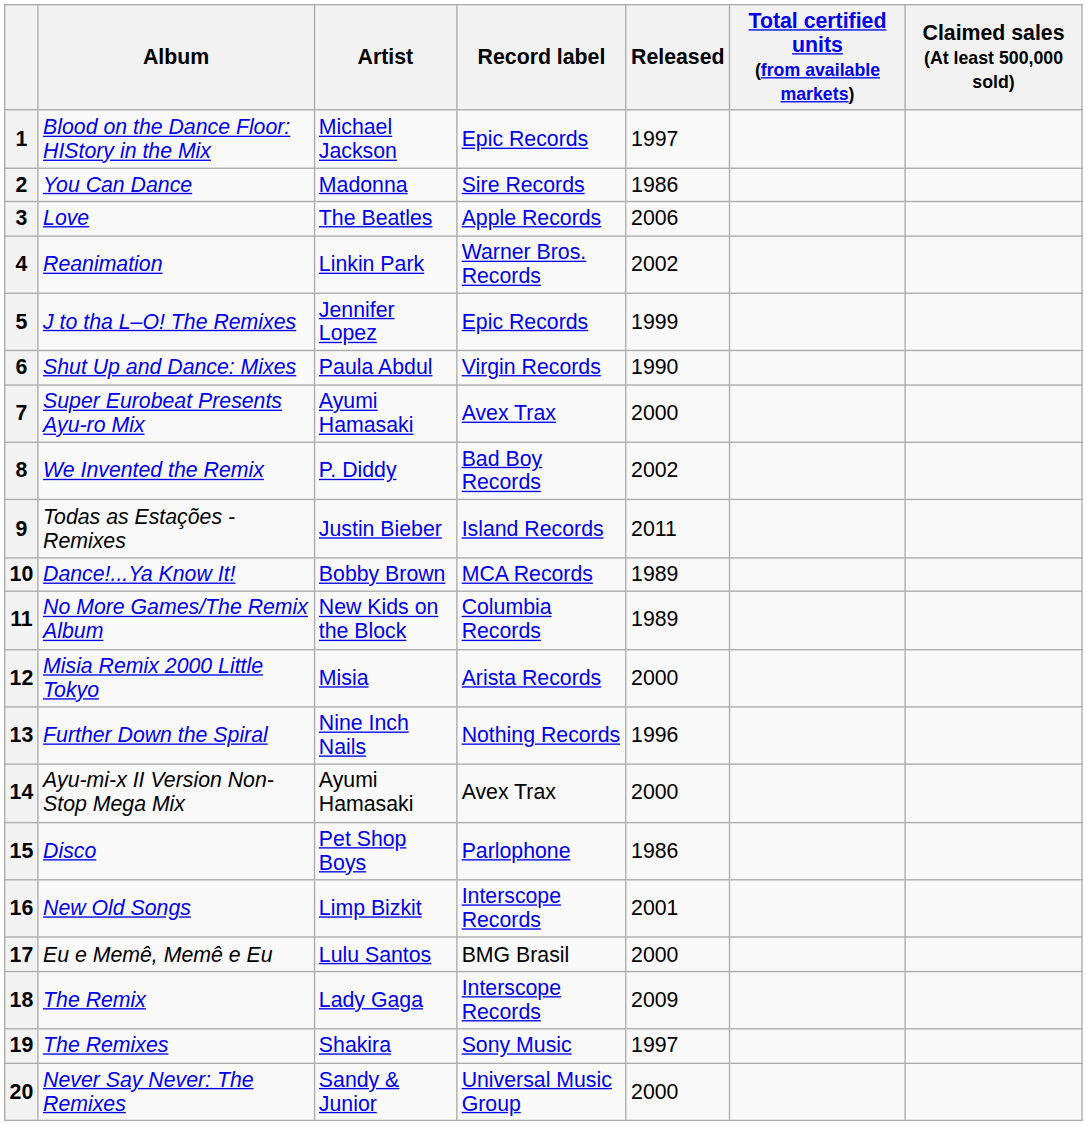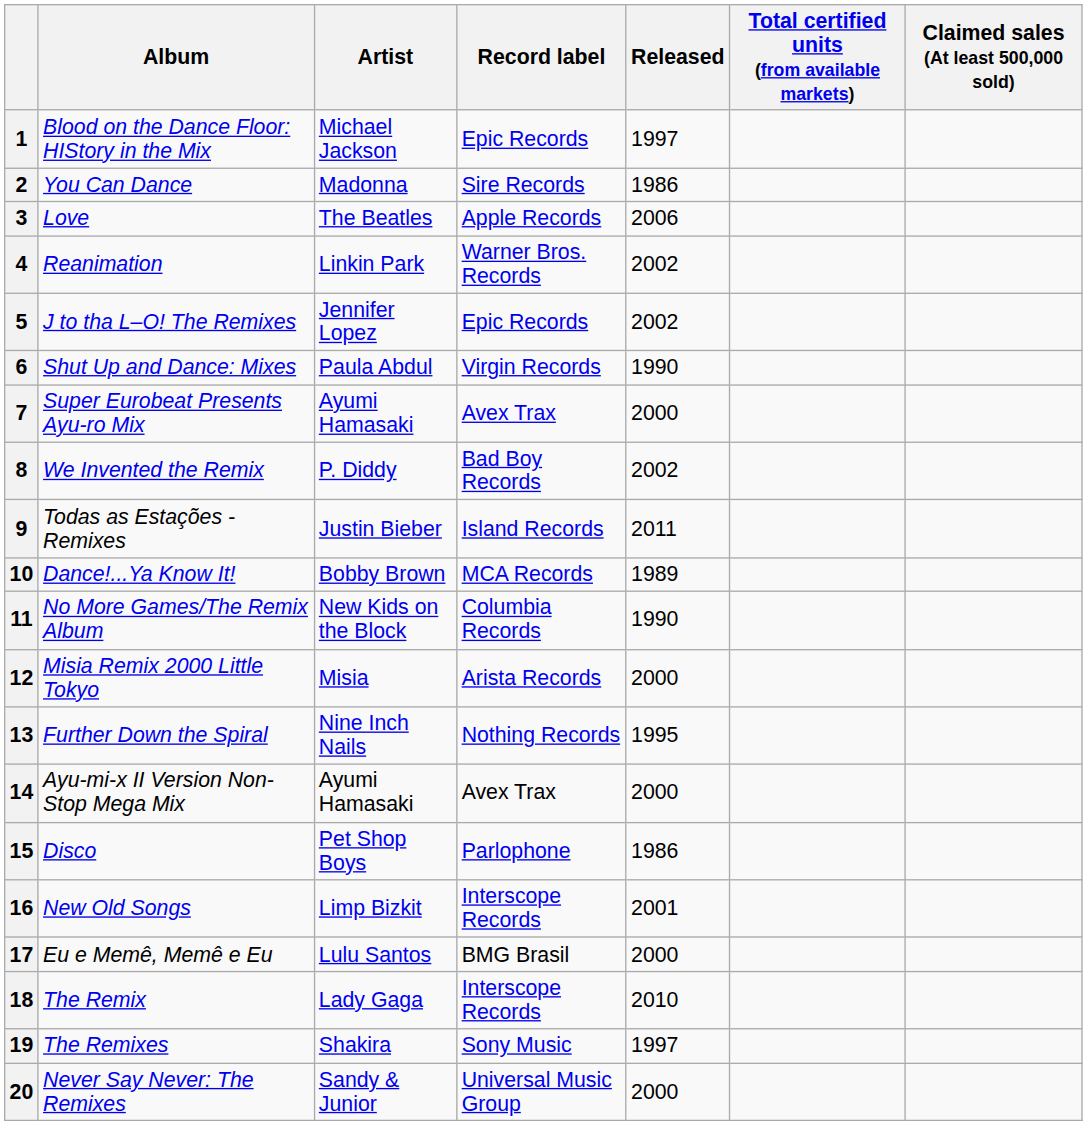 <table class="wikitable plainrowheaders sortable">
 <tr>
 <th scope="col" style="width:10px;"></th>
 <th scope="col" style="width:200px;">Album</th>
 <th scope="col" style="width:100px;">Artist</th>
 <th scope="col" style="width:120px;">Record label</th>
 <th scope="col" style="width:30px;">Released</th>
 <th scope="col" style="width:125px;"><a href='#'>Total certified units</a><br><small>(<a href='#'>from available markets</a>)</small></th>
 <th scope="col" style="width:125px;">Claimed sales<br><small>(At least 500,000 sold)</small></th>
 </tr>
 <tr>
 <th scope=row style="text-align:center;">1</th>
 <td><em><a href='#'>Blood on the Dance Floor: HIStory in the Mix</a></em></td>
 <td><a href='#'>Michael Jackson</a></td>
 <td><a href='#'>Epic Records</a></td>
 <td>1997</td>
 <td><br></td>
 <td align=right></td>
 </tr>
 <tr>
 <th scope=row style="text-align:center;">2</th>
 <td><em><a href='#'>You Can Dance</a></em></td>
 <td><a href='#'>Madonna</a></td>
 <td><a href='#'>Sire Records</a></td>
 <td>1986</td>
 <td><br></td>
 <td align=right></td>
 </tr>
 <tr>
 <th scope=row style="text-align:center;">3</th>
 <td><em><a href='#'>Love</a></em></td>
 <td><a href='#'>The Beatles</a></td>
 <td><a href='#'>Apple Records</a></td>
 <td>2006</td>
 <td></td>
 <td align=right></td>
 </tr>
 <tr>
 <th scope="row" style="text-align:center;">4</th>
 <td><em><a href='#'>Reanimation</a></em></td>
 <td><a href='#'>Linkin Park</a></td>
 <td><a href='#'>Warner Bros. Records</a></td>
 <td>2002</td>
 <td></td>
 <td></td>
 </tr>
 <tr>
 <th scope="row" style="text-align:center;">5</th>
 <td><em><a href='#'>J to tha L–O! The Remixes</a></em></td>
 <td><a href='#'>Jennifer Lopez</a></td>
 <td><a href='#'>Epic Records</a></td>
-<td>1999</td>
+<td>2002</td>
 <td></td>
 <td align="right"></td>
 </tr>
 <tr>
 <th scope=row style="text-align:center;">6</th>
 <td><em><a href='#'>Shut Up and Dance: Mixes</a></em></td>
 <td><a href='#'>Paula Abdul</a></td>
 <td><a href='#'>Virgin Records</a></td>
 <td>1990</td>
 <td></td>
 <td align=right></td>
 </tr>
 <tr>
 <th scope=row style="text-align:center;">7</th>
 <td><em><a href='#'>Super Eurobeat Presents Ayu-ro Mix</a></em></td>
 <td><a href='#'>Ayumi Hamasaki</a></td>
 <td><a href='#'>Avex Trax</a></td>
 <td>2000</td>
 <td></td>
 <td></td>
 </tr>
 <tr>
 <th scope=row style="text-align:center;">8</th>
 <td><em><a href='#'>We Invented the Remix</a></em></td>
 <td><a href='#'>P. Diddy</a></td>
 <td><a href='#'>Bad Boy Records</a></td>
 <td>2002</td>
 <td></td>
 <td></td>
 </tr>
 <tr>
 <th scope=row style="text-align:center;">9</th>
 <td><em>Todas as Estações - Remixes</em></td>
 <td><a href='#'>Justin Bieber</a></td>
 <td><a href='#'>Island Records</a></td>
 <td>2011</td>
 <td></td>
 <td></td>
 </tr>
 <tr>
 <th scope=row style="text-align:center;">10</th>
 <td><em><a href='#'>Dance!...Ya Know It!</a></em></td>
 <td><a href='#'>Bobby Brown</a></td>
 <td><a href='#'>MCA Records</a></td>
 <td>1989</td>
 <td><br></td>
 </tr>
 <tr>
 <th scope=row style="text-align:center;">11</th>
 <td><em><a href='#'>No More Games/The Remix Album</a></em></td>
 <td><a href='#'>New Kids on the Block</a></td>
 <td><a href='#'>Columbia Records</a></td>
-<td>1989</td>
+<td>1990</td>
 <td><br></td>
 <td></td>
 </tr>
 <tr>
 <th scope=row style="text-align:center;">12</th>
 <td><em><a href='#'>Misia Remix 2000 Little Tokyo</a></em></td>
 <td><a href='#'>Misia</a></td>
 <td><a href='#'>Arista Records</a></td>
 <td>2000</td>
 <td></td>
 <td align=right></td>
 </tr>
 <tr>
 <th scope=row style="text-align:center;">13</th>
 <td><em><a href='#'>Further Down the Spiral</a></em></td>
 <td><a href='#'>Nine Inch Nails</a></td>
 <td><a href='#'>Nothing Records</a></td>
-<td>1996</td>
+<td>1995</td>
 <td><br></td>
 <td></td>
 </tr>
 <tr>
 <th scope=row style="text-align:center;">14</th>
 <td><em>Ayu-mi-x II Version Non-Stop Mega Mix</em></td>
 <td>Ayumi Hamasaki</td>
 <td>Avex Trax</td>
 <td>2000</td>
 <td><br></td>
 <td align=right></td>
 </tr>
 <tr>
 <th scope=row style="text-align:center;">15</th>
 <td><em><a href='#'>Disco</a></em></td>
 <td><a href='#'>Pet Shop Boys</a></td>
 <td><a href='#'>Parlophone</a></td>
 <td>1986</td>
 <td><br></td>
 </tr>
 <tr>
 <th scope=row style="text-align:center;">16</th>
 <td><em><a href='#'>New Old Songs</a></em></td>
 <td><a href='#'>Limp Bizkit</a></td>
 <td><a href='#'>Interscope Records</a></td>
 <td>2001</td>
 <td><br></td>
 <td></td>
 </tr>
 <tr>
 <th scope=row style="text-align:center;">17</th>
 <td><em>Eu e Memê, Memê e Eu</em></td>
 <td><a href='#'>Lulu Santos</a></td>
 <td>BMG Brasil</td>
 <td>2000</td>
 <td><br></td>
 <td></td>
 </tr>
 <tr>
 <th scope=row style="text-align:center;">18</th>
 <td><em><a href='#'>The Remix</a></em></td>
 <td><a href='#'>Lady Gaga</a></td>
 <td><a href='#'>Interscope Records</a></td>
-<td>2009</td>
+<td>2010</td>
 <td><br></td>
 <td align=right></td>
 </tr>
 <tr>
 <th scope=row style="text-align:center;">19</th>
 <td><em><a href='#'>The Remixes</a></em></td>
 <td><a href='#'>Shakira</a></td>
 <td><a href='#'>Sony Music</a></td>
 <td>1997</td>
 <td><br></td>
 <td align=right></td>
 </tr>
 <tr>
 <th scope=row style="text-align:center;">20</th>
 <td><em><a href='#'>Never Say Never: The Remixes</a></em></td>
 <td><a href='#'>Sandy & Junior</a></td>
 <td><a href='#'>Universal Music Group</a></td>
 <td>2000</td>
 <td><br></td>
 <td align=right></td>
 </tr>
 <tr>
 </tr>
 </table>
